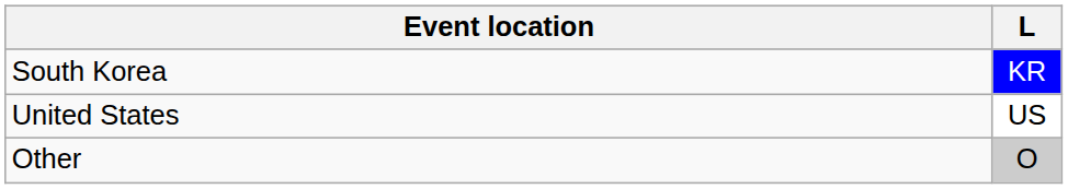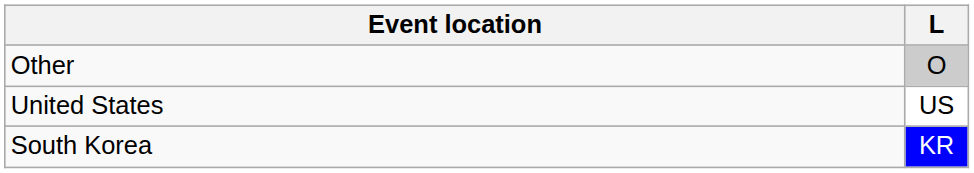 <table class="wikitable" style="float: left;width:48%;text-align:center">
 <tr>
 <th>Event location</th>
 <th style="width:2em">L</th>
 </tr>
 <tr>
-<td align="left">South Korea</td>
-<td style="background:blue; color:white">KR</td>
+<td align="left">Other</td>
+<td style="background:#ccc">O</td>
 </tr>
 <tr>
 <td align="left">United States</td>
 <td style="background:white">US</td>
 </tr>
 <tr>
-<td align="left">Other</td>
-<td style="background:#ccc">O</td>
+<td align="left">South Korea</td>
+<td style="background:blue; color:white">KR</td>
 </tr>
 </table>
